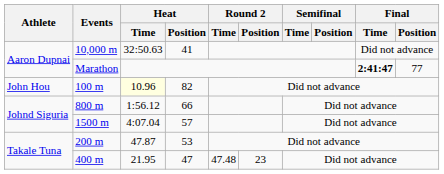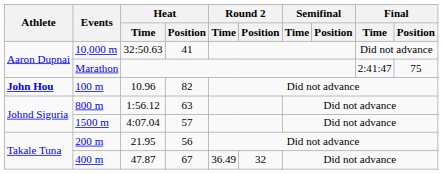 <table class=wikitable style="font-size:90%">
 <tr>
 <th rowspan="2">Athlete</th>
 <th rowspan="2">Events</th>
 <th colspan="2">Heat</th>
 <th colspan="2">Round 2</th>
 <th colspan="2">Semifinal</th>
 <th colspan="2">Final</th>
 </tr>
 <tr>
 <th>Time</th>
 <th>Position</th>
 <th>Time</th>
 <th>Position</th>
 <th>Time</th>
 <th>Position</th>
 <th>Time</th>
 <th>Position</th>
 </tr>
 <tr>
 <td rowspan=2><a href='#'>Aaron Dupnai</a></td>
 <td><a href='#'>10,000 m</a></td>
 <td align=center>32:50.63</td>
 <td align=center>41</td>
 <td colspan=4></td>
 <td align=center colspan="2">Did not advance</td>
 </tr>
 <tr>
 <td><a href='#'>Marathon</a></td>
 <td colspan=6></td>
-<td align=center><strong>2:41:47</strong></td>
-<td align=center>77</td>
+<td align=center>2:41:47</td>
+<td align=center>75</td>
 </tr>
 <tr>
-<td><a href='#'>John Hou</a></td>
+<td><strong><a href='#'>John Hou</a></strong></td>
 <td><a href='#'>100 m</a></td>
-<td align=center style="background: lightyellow;">10.96</td>
+<td align=center>10.96</td>
 <td align=center>82</td>
 <td align=center colspan="6">Did not advance</td>
 </tr>
 <tr>
 <td rowspan=2><a href='#'>Johnd Siguria</a></td>
 <td><a href='#'>800 m</a></td>
 <td align=center>1:56.12</td>
-<td align=center>66</td>
+<td align=center>63</td>
 <td colspan=2></td>
 <td align=center colspan="4">Did not advance</td>
 </tr>
 <tr>
 <td><a href='#'>1500 m</a></td>
 <td align=center>4:07.04</td>
 <td align=center>57</td>
 <td colspan=2></td>
 <td align=center colspan="4">Did not advance</td>
 </tr>
 <tr>
 <td rowspan=2><a href='#'>Takale Tuna</a></td>
 <td><a href='#'>200 m</a></td>
-<td align=center>47.87</td>
-<td align=center>53</td>
+<td align=center>21.95</td>
+<td align=center>56</td>
 <td align=center colspan="6">Did not advance</td>
 </tr>
 <tr>
 <td><a href='#'>400 m</a></td>
-<td align=center>21.95</td>
-<td align=center>47</td>
-<td align=center>47.48</td>
-<td align=center>23</td>
+<td align=center>47.87</td>
+<td align=center>67</td>
+<td align=center>36.49</td>
+<td align=center>32</td>
 <td align=center colspan="4">Did not advance</td>
 </tr>
 </table>
